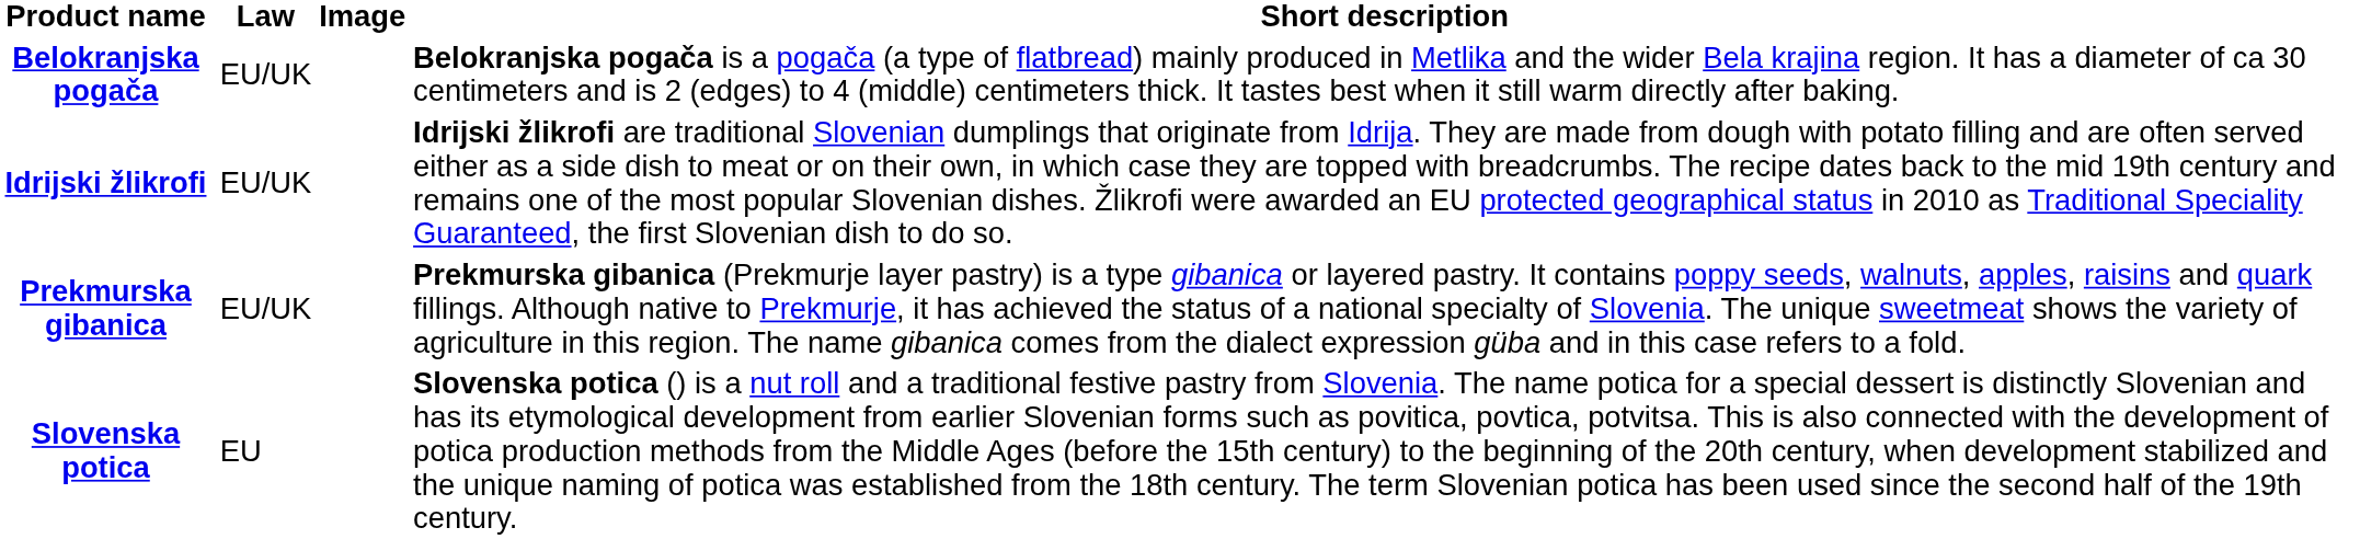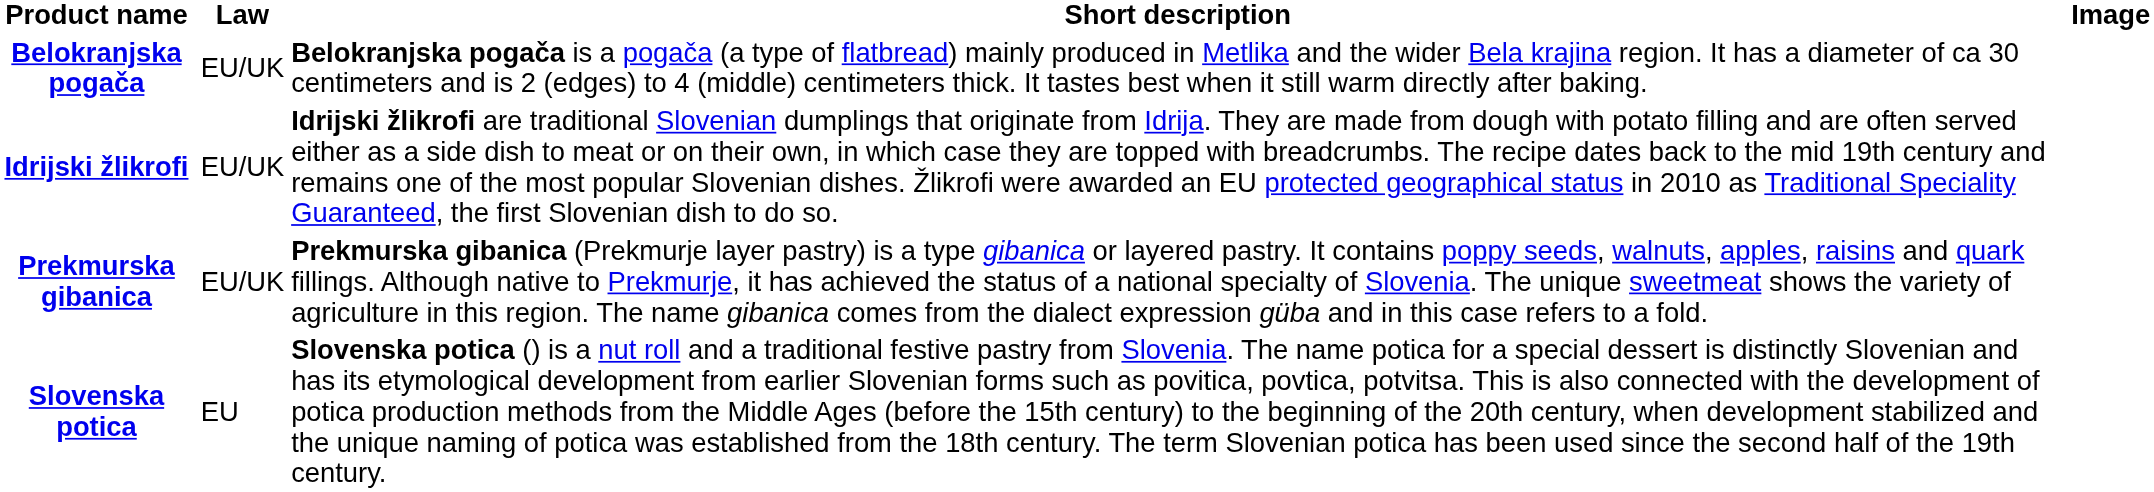 <table>
 <tr>
 <th>Product name</th>
 <th>Law</th>
+<th>Short description</th>
 <th>Image</th>
-<th>Short description</th>
 </tr>
 <tr>
 <th><a href='#'>Belokranjska pogača</a></th>
 <td>EU/UK</td>
+<td><strong>Belokranjska pogača</strong> is a <a href='#'>pogača</a> (a type of <a href='#'>flatbread</a>) mainly produced in <a href='#'>Metlika</a> and the wider <a href='#'>Bela krajina</a> region. It has a diameter of ca 30 centimeters and is 2 (edges) to 4 (middle) centimeters thick. It tastes best when it still warm directly after baking.</td>
 <td></td>
-<td><strong>Belokranjska pogača</strong> is a <a href='#'>pogača</a> (a type of <a href='#'>flatbread</a>) mainly produced in <a href='#'>Metlika</a> and the wider <a href='#'>Bela krajina</a> region. It has a diameter of ca 30 centimeters and is 2 (edges) to 4 (middle) centimeters thick. It tastes best when it still warm directly after baking.</td>
 </tr>
 <tr>
 <th><a href='#'>Idrijski žlikrofi</a></th>
 <td>EU/UK</td>
+<td><strong>Idrijski žlikrofi</strong> are traditional <a href='#'>Slovenian</a> dumplings that originate from <a href='#'>Idrija</a>. They are made from dough with potato filling and are often served either as a side dish to meat or on their own, in which case they are topped with breadcrumbs. The recipe dates back to the mid 19th century and remains one of the most popular Slovenian dishes. Žlikrofi were awarded an EU <a href='#'>protected geographical status</a> in 2010 as <a href='#'>Traditional Speciality Guaranteed</a>, the first Slovenian dish to do so.</td>
 <td></td>
-<td><strong>Idrijski žlikrofi</strong> are traditional <a href='#'>Slovenian</a> dumplings that originate from <a href='#'>Idrija</a>. They are made from dough with potato filling and are often served either as a side dish to meat or on their own, in which case they are topped with breadcrumbs. The recipe dates back to the mid 19th century and remains one of the most popular Slovenian dishes. Žlikrofi were awarded an EU <a href='#'>protected geographical status</a> in 2010 as <a href='#'>Traditional Speciality Guaranteed</a>, the first Slovenian dish to do so.</td>
 </tr>
 <tr>
 <th><a href='#'>Prekmurska gibanica</a></th>
 <td>EU/UK</td>
+<td><strong>Prekmurska gibanica</strong> (Prekmurje layer pastry) is a type <em><a href='#'>gibanica</a></em> or layered pastry. It contains <a href='#'>poppy seeds</a>, <a href='#'>walnuts</a>, <a href='#'>apples</a>, <a href='#'>raisins</a> and <a href='#'>quark</a> fillings. Although native to <a href='#'>Prekmurje</a>, it has achieved the status of a national specialty of <a href='#'>Slovenia</a>. The unique <a href='#'>sweetmeat</a> shows the variety of agriculture in this region. The name <em>gibanica</em> comes from the dialect expression <em>güba</em> and in this case refers to a fold.</td>
 <td></td>
-<td><strong>Prekmurska gibanica</strong> (Prekmurje layer pastry) is a type <em><a href='#'>gibanica</a></em> or layered pastry. It contains <a href='#'>poppy seeds</a>, <a href='#'>walnuts</a>, <a href='#'>apples</a>, <a href='#'>raisins</a> and <a href='#'>quark</a> fillings. Although native to <a href='#'>Prekmurje</a>, it has achieved the status of a national specialty of <a href='#'>Slovenia</a>. The unique <a href='#'>sweetmeat</a> shows the variety of agriculture in this region. The name <em>gibanica</em> comes from the dialect expression <em>güba</em> and in this case refers to a fold.</td>
 </tr>
 <tr>
 <th><a href='#'>Slovenska potica</a></th>
 <td>EU</td>
+<td><strong>Slovenska potica</strong> () is a <a href='#'>nut roll</a> and a traditional festive pastry from <a href='#'>Slovenia</a>. The name potica for a special dessert is distinctly Slovenian and has its etymological development from earlier Slovenian forms such as povitica, povtica, potvitsa. This is also connected with the development of potica production methods from the Middle Ages (before the 15th century) to the beginning of the 20th century, when development stabilized and the unique naming of potica was established from the 18th century. The term Slovenian potica has been used since the second half of the 19th century.</td>
 <td></td>
-<td><strong>Slovenska potica</strong> () is a <a href='#'>nut roll</a> and a traditional festive pastry from <a href='#'>Slovenia</a>. The name potica for a special dessert is distinctly Slovenian and has its etymological development from earlier Slovenian forms such as povitica, povtica, potvitsa. This is also connected with the development of potica production methods from the Middle Ages (before the 15th century) to the beginning of the 20th century, when development stabilized and the unique naming of potica was established from the 18th century. The term Slovenian potica has been used since the second half of the 19th century.</td>
 </tr>
 </table>
